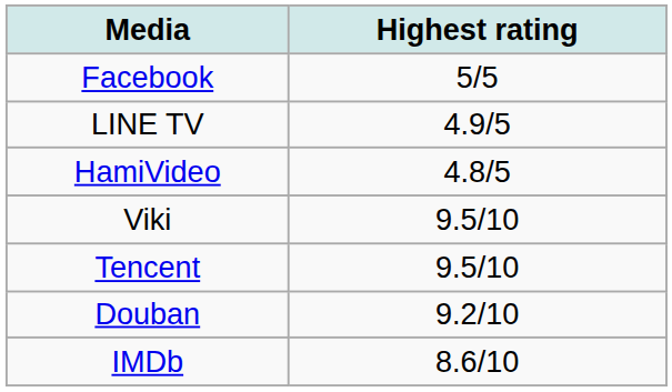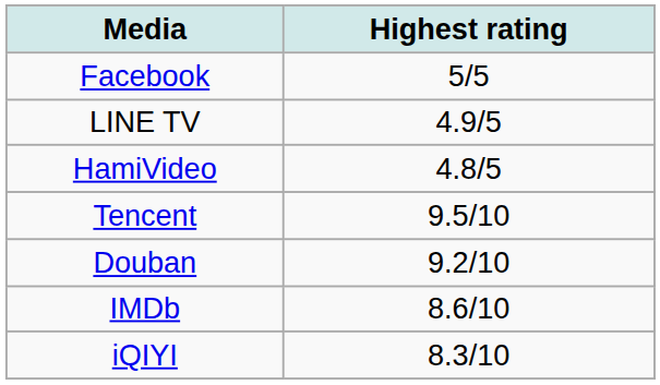 <table class="wikitable" style="font-size:90%; width:20%; float:right; text-align:center; margin:0em 0em 1em 1em">
 <tr style="background:#D1E9E9; font-weight:bold;">
 <td>Media</td>
 <td>Highest rating</td>
 </tr>
 <tr>
 <td><a href='#'>Facebook</a></td>
 <td>5/5</td>
 </tr>
 <tr>
 <td>LINE TV</td>
 <td>4.9/5</td>
 </tr>
 <tr>
 <td><a href='#'>HamiVideo</a></td>
 <td>4.8/5</td>
 </tr>
 <tr>
-<td>Viki</td>
-<td>9.5/10</td>
-</tr>
-<tr>
 <td><a href='#'>Tencent</a></td>
 <td>9.5/10</td>
 </tr>
 <tr>
 <td><a href='#'>Douban</a></td>
 <td>9.2/10</td>
 </tr>
 <tr>
 <td><a href='#'>IMDb</a></td>
 <td>8.6/10</td>
 </tr>
+<tr>
+<td><a href='#'>iQIYI</a></td>
+<td>8.3/10</td>
+</tr>
 </table>
